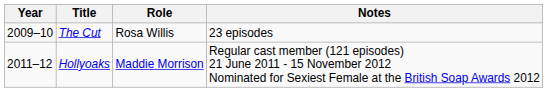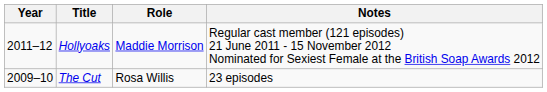 <table class="wikitable">
 <tr>
 <th>Year</th>
 <th>Title</th>
 <th>Role</th>
 <th>Notes</th>
 </tr>
 <tr>
+<td>2011–12</td>
+<td><em><a href='#'>Hollyoaks</a></em></td>
+<td><a href='#'>Maddie Morrison</a></td>
+<td>Regular cast member (121 episodes)<br>21 June 2011 - 15 November 2012<br>Nominated for Sexiest Female at the <a href='#'>British Soap Awards</a> 2012</td>
+</tr>
+<tr>
 <td>2009–10</td>
 <td><em><a href='#'>The Cut</a></em></td>
 <td>Rosa Willis</td>
 <td>23 episodes</td>
 </tr>
-<tr>
-<td>2011–12</td>
-<td><em><a href='#'>Hollyoaks</a></em></td>
-<td><a href='#'>Maddie Morrison</a></td>
-<td>Regular cast member (121 episodes)<br>21 June 2011 - 15 November 2012<br>Nominated for Sexiest Female at the <a href='#'>British Soap Awards</a> 2012</td>
-</tr>
 </table>
